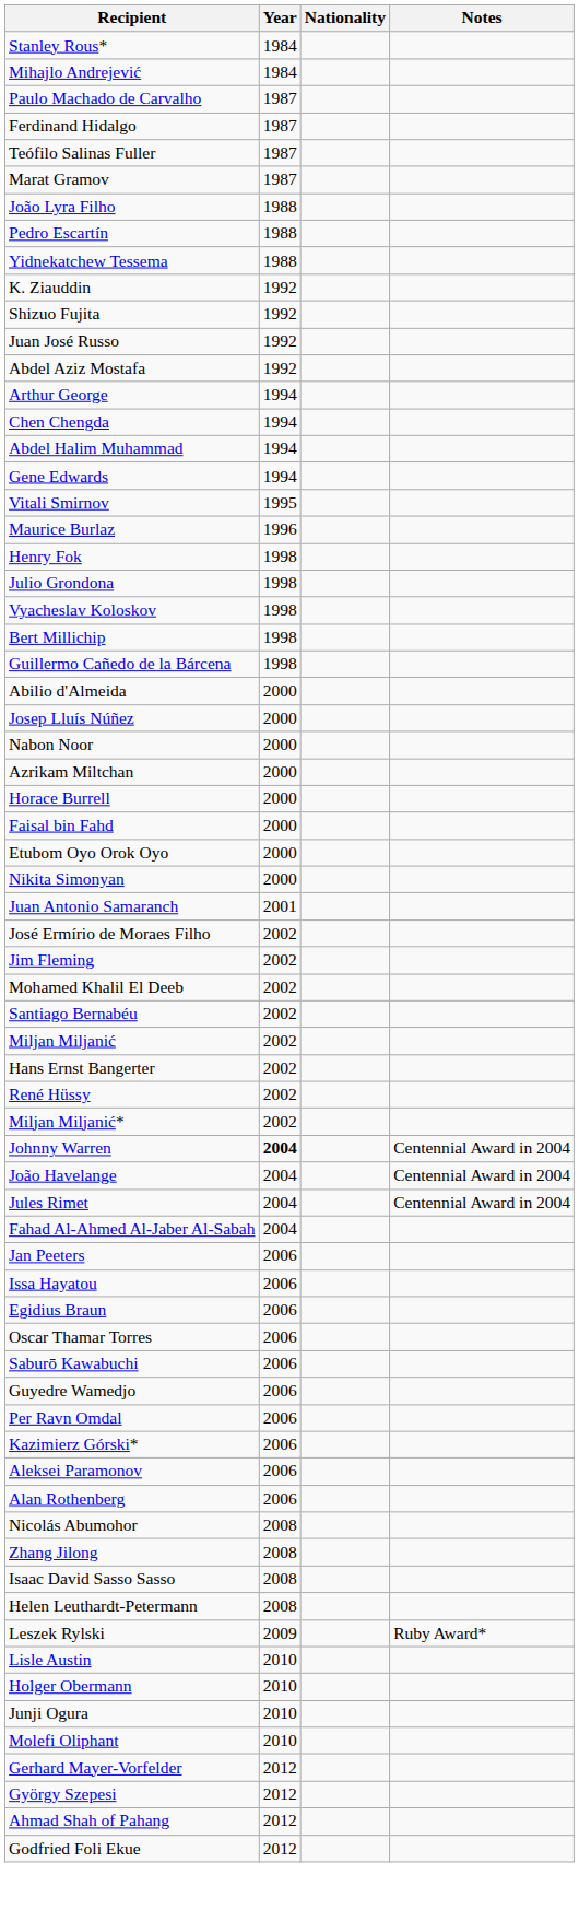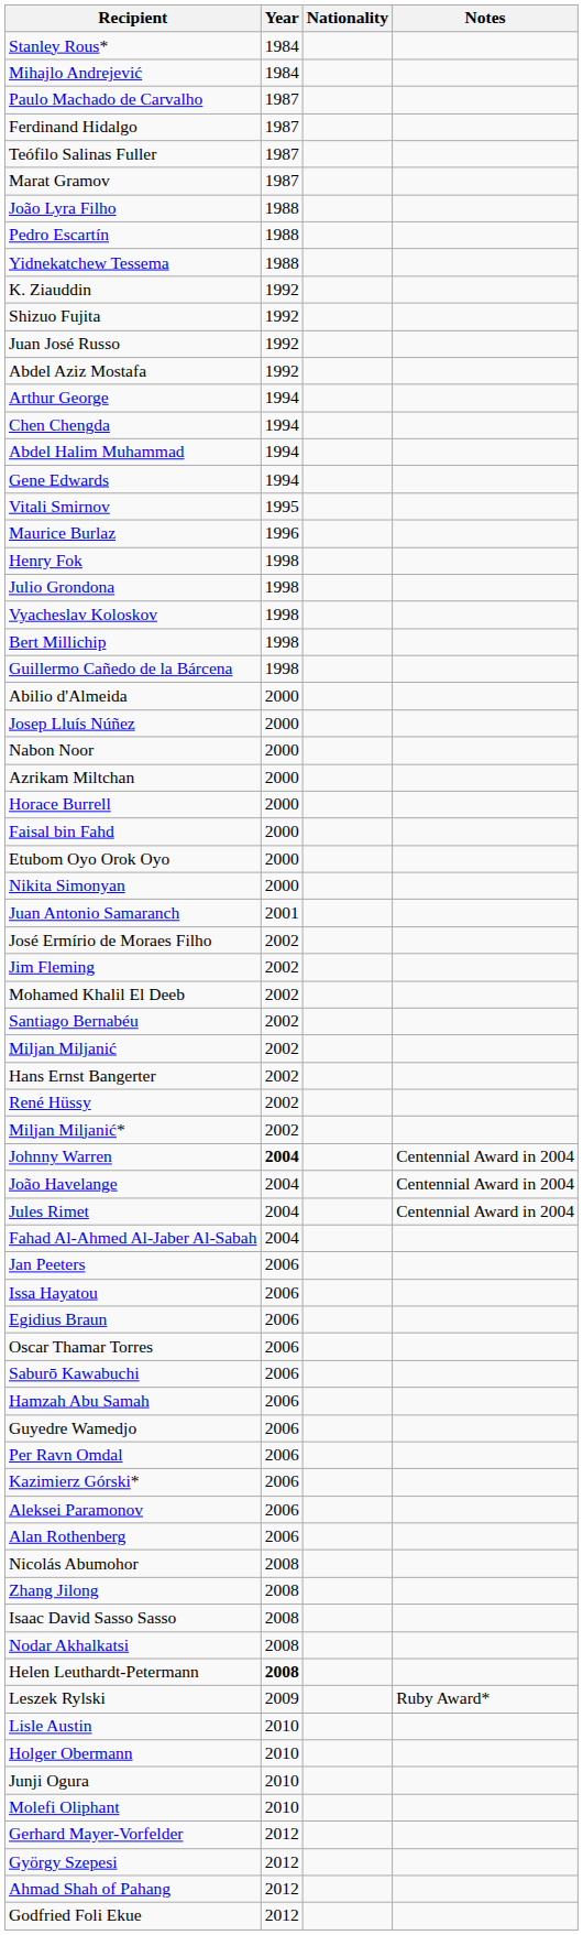 <table class="wikitable sortable">
 <tr>
 <th>Recipient</th>
 <th>Year</th>
 <th>Nationality</th>
 <th>Notes</th>
 </tr>
 <tr>
 <td><a href='#'>Stanley Rous</a>*</td>
 <td>1984</td>
 <td></td>
 <td></td>
 </tr>
 <tr>
 <td><a href='#'>Mihajlo Andrejević</a></td>
 <td>1984</td>
 <td></td>
 <td></td>
 </tr>
 <tr>
 <td><a href='#'>Paulo Machado de Carvalho</a></td>
 <td>1987</td>
 <td></td>
 <td></td>
 </tr>
 <tr>
 <td>Ferdinand Hidalgo</td>
 <td>1987</td>
 <td></td>
 <td></td>
 </tr>
 <tr>
 <td>Teófilo Salinas Fuller</td>
 <td>1987</td>
 <td></td>
 <td></td>
 </tr>
 <tr>
 <td>Marat Gramov</td>
 <td>1987</td>
 <td></td>
 <td></td>
 </tr>
 <tr>
 <td><a href='#'>João Lyra Filho</a></td>
 <td>1988</td>
 <td></td>
 <td></td>
 </tr>
 <tr>
 <td><a href='#'>Pedro Escartín</a></td>
 <td>1988</td>
 <td></td>
 <td></td>
 </tr>
 <tr>
 <td><a href='#'>Yidnekatchew Tessema</a></td>
 <td>1988</td>
 <td></td>
 <td></td>
 </tr>
 <tr>
 <td>K. Ziauddin</td>
 <td>1992</td>
 <td></td>
 <td></td>
 </tr>
 <tr>
 <td>Shizuo Fujita</td>
 <td>1992</td>
 <td></td>
 <td></td>
 </tr>
 <tr>
 <td>Juan José Russo</td>
 <td>1992</td>
 <td></td>
 <td></td>
 </tr>
 <tr>
 <td>Abdel Aziz Mostafa</td>
 <td>1992</td>
 <td></td>
 <td></td>
 </tr>
 <tr>
 <td><a href='#'>Arthur George</a></td>
 <td>1994</td>
 <td></td>
 <td></td>
 </tr>
 <tr>
 <td><a href='#'>Chen Chengda</a></td>
 <td>1994</td>
 <td></td>
 <td></td>
 </tr>
 <tr>
 <td><a href='#'>Abdel Halim Muhammad</a></td>
 <td>1994</td>
 <td></td>
 <td></td>
 </tr>
 <tr>
 <td><a href='#'>Gene Edwards</a></td>
 <td>1994</td>
 <td></td>
 <td></td>
 </tr>
 <tr>
 <td><a href='#'>Vitali Smirnov</a></td>
 <td>1995</td>
 <td></td>
 <td></td>
 </tr>
 <tr>
 <td><a href='#'>Maurice Burlaz</a></td>
 <td>1996</td>
 <td></td>
 <td></td>
 </tr>
 <tr>
 <td><a href='#'>Henry Fok</a></td>
 <td>1998</td>
 <td></td>
 <td></td>
 </tr>
 <tr>
 <td><a href='#'>Julio Grondona</a></td>
 <td>1998</td>
 <td></td>
 <td></td>
 </tr>
 <tr>
 <td><a href='#'>Vyacheslav Koloskov</a></td>
 <td>1998</td>
 <td></td>
 <td></td>
 </tr>
 <tr>
 <td><a href='#'>Bert Millichip</a></td>
 <td>1998</td>
 <td></td>
 <td></td>
 </tr>
 <tr>
 <td><a href='#'>Guillermo Cañedo de la Bárcena</a></td>
 <td>1998</td>
 <td></td>
 <td></td>
 </tr>
 <tr>
 <td>Abilio d'Almeida</td>
 <td>2000</td>
 <td></td>
 <td></td>
 </tr>
 <tr>
 <td><a href='#'>Josep Lluís Núñez</a></td>
 <td>2000</td>
 <td></td>
 <td></td>
 </tr>
 <tr>
 <td>Nabon Noor</td>
 <td>2000</td>
 <td></td>
 <td></td>
 </tr>
 <tr>
 <td>Azrikam Miltchan</td>
 <td>2000</td>
 <td></td>
 <td></td>
 </tr>
 <tr>
 <td><a href='#'>Horace Burrell</a></td>
 <td>2000</td>
 <td></td>
 <td></td>
 </tr>
 <tr>
 <td><a href='#'>Faisal bin Fahd</a></td>
 <td>2000</td>
 <td></td>
 <td></td>
 </tr>
 <tr>
 <td>Etubom Oyo Orok Oyo</td>
 <td>2000</td>
 <td></td>
 <td></td>
 </tr>
 <tr>
 <td><a href='#'>Nikita Simonyan</a></td>
 <td>2000</td>
 <td></td>
 <td></td>
 </tr>
 <tr>
 <td><a href='#'>Juan Antonio Samaranch</a></td>
 <td>2001</td>
 <td></td>
 <td></td>
 </tr>
 <tr>
 <td>José Ermírio de Moraes Filho</td>
 <td>2002</td>
 <td></td>
 <td></td>
 </tr>
 <tr>
 <td><a href='#'>Jim Fleming</a></td>
 <td>2002</td>
 <td></td>
 <td></td>
 </tr>
 <tr>
 <td>Mohamed Khalil El Deeb</td>
 <td>2002</td>
 <td></td>
 <td></td>
 </tr>
 <tr>
 <td><a href='#'>Santiago Bernabéu</a></td>
 <td>2002</td>
 <td></td>
 <td></td>
 </tr>
 <tr>
 <td><a href='#'>Miljan Miljanić</a></td>
 <td>2002</td>
 <td></td>
 <td></td>
 </tr>
 <tr>
 <td>Hans Ernst Bangerter</td>
 <td>2002</td>
 <td></td>
 <td></td>
 </tr>
 <tr>
 <td><a href='#'>René Hüssy</a></td>
 <td>2002</td>
 <td></td>
 <td></td>
 </tr>
 <tr>
 <td><a href='#'>Miljan Miljanić</a>*</td>
 <td>2002</td>
 <td></td>
 <td></td>
 </tr>
 <tr>
 <td><a href='#'>Johnny Warren</a></td>
 <td><strong>2004</strong></td>
 <td></td>
 <td>Centennial Award in 2004</td>
 </tr>
 <tr>
 <td><a href='#'>João Havelange</a></td>
 <td>2004</td>
 <td></td>
 <td>Centennial Award in 2004</td>
 </tr>
 <tr>
 <td><a href='#'>Jules Rimet</a></td>
 <td>2004</td>
 <td></td>
 <td>Centennial Award in 2004</td>
 </tr>
 <tr>
 <td><a href='#'>Fahad Al-Ahmed Al-Jaber Al-Sabah</a></td>
 <td>2004</td>
 <td></td>
 <td></td>
 </tr>
 <tr>
 <td><a href='#'>Jan Peeters</a></td>
 <td>2006</td>
 <td></td>
 <td></td>
 </tr>
 <tr>
 <td><a href='#'>Issa Hayatou</a></td>
 <td>2006</td>
 <td></td>
 <td></td>
 </tr>
 <tr>
 <td><a href='#'>Egidius Braun</a></td>
 <td>2006</td>
 <td></td>
 <td></td>
 </tr>
 <tr>
 <td>Oscar Thamar Torres</td>
 <td>2006</td>
 <td></td>
 <td></td>
 </tr>
 <tr>
 <td><a href='#'>Saburō Kawabuchi</a></td>
 <td>2006</td>
 <td></td>
 <td></td>
 </tr>
 <tr>
+<td><a href='#'>Hamzah Abu Samah</a></td>
+<td>2006</td>
+<td></td>
+<td></td>
+</tr>
+<tr>
 <td>Guyedre Wamedjo</td>
 <td>2006</td>
 <td></td>
 <td></td>
 </tr>
 <tr>
 <td><a href='#'>Per Ravn Omdal</a></td>
 <td>2006</td>
 <td></td>
 <td></td>
 </tr>
 <tr>
 <td><a href='#'>Kazimierz Górski</a>*</td>
 <td>2006</td>
 <td></td>
 <td></td>
 </tr>
 <tr>
 <td><a href='#'>Aleksei Paramonov</a></td>
 <td>2006</td>
 <td></td>
 <td></td>
 </tr>
 <tr>
 <td><a href='#'>Alan Rothenberg</a></td>
 <td>2006</td>
 <td></td>
 <td></td>
 </tr>
 <tr>
 <td>Nicolás Abumohor</td>
 <td>2008</td>
 <td></td>
 <td></td>
 </tr>
 <tr>
 <td><a href='#'>Zhang Jilong</a></td>
 <td>2008</td>
 <td></td>
 <td></td>
 </tr>
 <tr>
 <td>Isaac David Sasso Sasso</td>
 <td>2008</td>
 <td></td>
 <td></td>
 </tr>
 <tr>
+<td><a href='#'>Nodar Akhalkatsi</a></td>
+<td>2008</td>
+<td></td>
+<td></td>
+</tr>
+<tr>
 <td>Helen Leuthardt-Petermann</td>
-<td>2008</td>
+<td><strong>2008</strong></td>
 <td></td>
 <td></td>
 </tr>
 <tr>
 <td>Leszek Rylski</td>
 <td>2009</td>
 <td></td>
 <td>Ruby Award* </td>
 </tr>
 <tr>
 <td><a href='#'>Lisle Austin</a></td>
 <td>2010</td>
 <td></td>
 <td></td>
 </tr>
 <tr>
 <td><a href='#'>Holger Obermann</a></td>
 <td>2010</td>
 <td></td>
 <td></td>
 </tr>
 <tr>
 <td>Junji Ogura</td>
 <td>2010</td>
 <td></td>
 <td></td>
 </tr>
 <tr>
 <td><a href='#'>Molefi Oliphant</a></td>
 <td>2010</td>
 <td></td>
 <td></td>
 </tr>
 <tr>
 <td><a href='#'>Gerhard Mayer-Vorfelder</a></td>
 <td>2012</td>
 <td></td>
 <td></td>
 </tr>
 <tr>
 <td><a href='#'>György Szepesi</a></td>
 <td>2012</td>
 <td></td>
 <td></td>
 </tr>
 <tr>
 <td><a href='#'>Ahmad Shah of Pahang</a></td>
 <td>2012</td>
 <td></td>
 <td></td>
 </tr>
 <tr>
 <td>Godfried Foli Ekue</td>
 <td>2012</td>
 <td></td>
 <td></td>
 </tr>
 </table>
